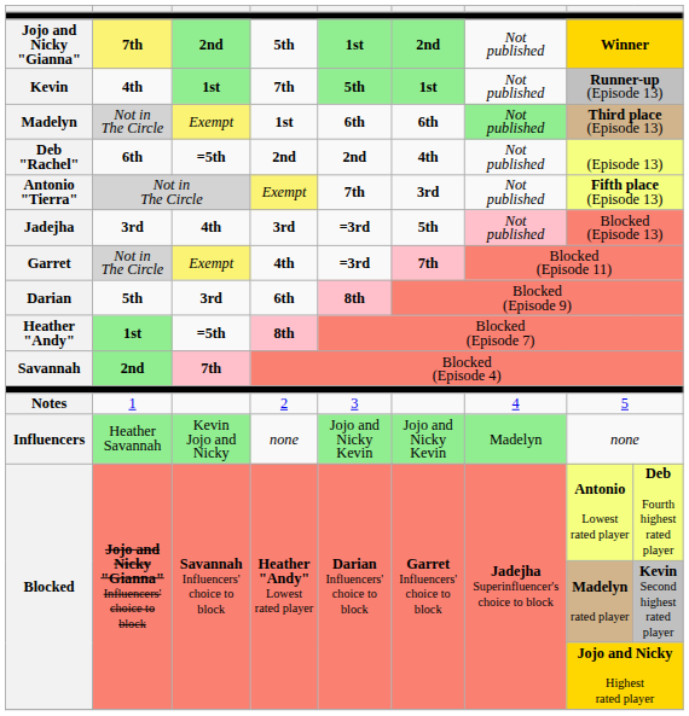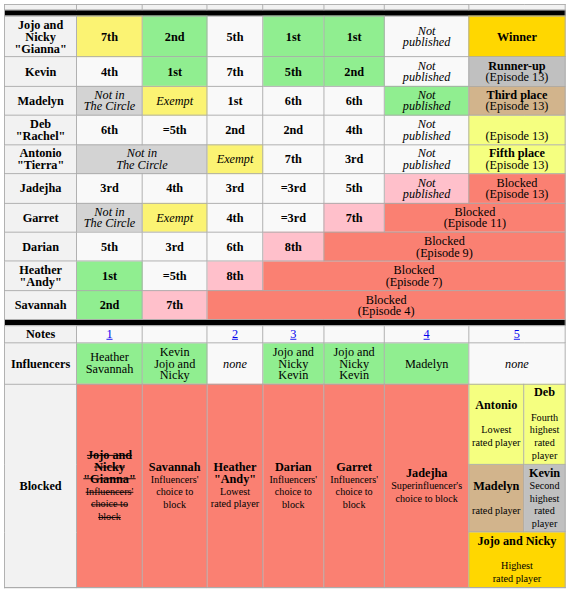 <table class="wikitable" style="text-align:center; line-height:13px; font-size:85%; width:100%;">
 <tr>
 <th style="width:7%;"></th>
 <th style="width:7%;"></th>
 <th style="width:7%;"></th>
 <th style="width:7%;"></th>
 <th style="width:7%;"></th>
 <th style="width:7%;"></th>
 <th style="width:7%;"></th>
 <th style="width:7%;" colspan=2></th>
 </tr>
 <tr>
 <th colspan="9" style="background:#000"></th>
 </tr>
 <tr>
 <th>Jojo and Nicky<br>"Gianna"</th>
 <td style="background:#FBF373;"><strong>7th</strong></td>
 <td style="background:lightgreen;"><strong>2nd</strong></td>
 <td><strong>5th</strong></td>
 <td style="background:lightgreen;"><strong>1st</strong></td>
-<td style="background:lightgreen;"><strong>2nd</strong></td>
+<td style="background:lightgreen;"><strong>1st</strong></td>
 <td><em>Not <br>published</em></td>
 <td colspan="2" style="background:gold;"><strong>Winner</strong><br></td>
 </tr>
 <tr>
 <th>Kevin</th>
 <td><strong>4th</strong></td>
 <td style="background:lightgreen"><strong>1st</strong></td>
 <td><strong>7th</strong></td>
 <td style="background:lightgreen;"><strong>5th</strong></td>
-<td style="background:lightgreen;"><strong>1st</strong></td>
+<td style="background:lightgreen;"><strong>2nd</strong></td>
 <td><em>Not <br>published</em></td>
 <td colspan="2" style="background:silver;"><strong>Runner-up</strong><br>(Episode 13)</td>
 </tr>
 <tr>
 <th>Madelyn</th>
 <td bgcolor="lightgrey"><em>Not in<br>The Circle</em></td>
 <td style="background:#FBF373;"><em>Exempt</em></td>
 <td><strong>1st</strong></td>
 <td><strong>6th</strong></td>
 <td><strong>6th</strong></td>
 <td style="background:lightgreen;"><em>Not <br>published</em></td>
 <td colspan="2" style="background:tan;"><strong>Third place</strong><br>(Episode 13)</td>
 </tr>
 <tr>
 <th>Deb<br>"Rachel"</th>
 <td><strong>6th</strong></td>
 <td><strong>=5th</strong></td>
 <td><strong>2nd</strong></td>
 <td><strong>2nd</strong></td>
 <td><strong>4th</strong></td>
 <td><em>Not <br>published</em></td>
 <td colspan="2" style="background:#F5FF80;"><br>(Episode 13)</td>
 </tr>
 <tr>
 <th>Antonio<br>"Tierra"</th>
 <td colspan="2" bgcolor="lightgrey"><em>Not in<br>The Circle</em></td>
 <td style="background:#FBF373;"><em>Exempt</em></td>
 <td><strong>7th</strong></td>
 <td><strong>3rd</strong></td>
 <td><em>Not <br>published</em></td>
 <td colspan="2" style="background:#F5FF80;"><strong>Fifth place</strong><br>(Episode 13)</td>
 </tr>
 <tr>
 <th>Jadejha</th>
 <td><strong>3rd</strong></td>
 <td><strong>4th</strong></td>
 <td><strong>3rd</strong></td>
 <td><strong>=3rd</strong></td>
 <td><strong>5th</strong></td>
 <td style="background:pink"><em>Not <br>published</em></td>
 <td colspan="2" style="background:salmon;">Blocked <br> (Episode 13)</td>
 </tr>
 <tr>
 <th>Garret</th>
 <td bgcolor="lightgrey"><em>Not in<br>The Circle</em></td>
 <td style="background:#FBF373;"><em>Exempt</em></td>
 <td><strong>4th</strong></td>
 <td><strong>=3rd</strong></td>
 <td style="background:pink"><strong>7th</strong></td>
 <td colspan="3" style="background:salmon;">Blocked <br> (Episode 11)</td>
 </tr>
 <tr>
 <th>Darian</th>
 <td><strong>5th</strong></td>
 <td><strong>3rd</strong></td>
 <td><strong>6th</strong></td>
 <td style="background:pink"><strong>8th</strong></td>
 <td colspan="4" style="background:salmon;">Blocked <br> (Episode 9)</td>
 </tr>
 <tr>
 <th>Heather<br>"Andy"</th>
 <td style="background:lightgreen"><strong>1st</strong></td>
 <td><strong>=5th</strong></td>
 <td style="background:pink"><strong>8th</strong></td>
 <td colspan="5" style="background:salmon;">Blocked <br> (Episode 7)</td>
 </tr>
 <tr>
 <th>Savannah</th>
 <td style="background:lightgreen;"><strong>2nd</strong></td>
 <td style="background:pink;"><strong>7th</strong></td>
 <td colspan="6" style="background:salmon;">Blocked <br> (Episode 4)</td>
 </tr>
 <tr>
 <th colspan="9" style="background:#000"></th>
 </tr>
 <tr>
 <th>Notes</th>
 <td><a href='#'>1</a></td>
 <td></td>
 <td><a href='#'>2</a></td>
 <td><a href='#'>3</a></td>
 <td></td>
 <td><a href='#'>4</a></td>
 <td colspan=2><a href='#'>5</a></td>
 </tr>
 <tr>
 <th>Influencers</th>
 <td style="background:lightgreen;">Heather<br>Savannah</td>
 <td style="background:lightgreen;">Kevin<br>Jojo and Nicky</td>
 <td><em>none</em></td>
 <td style="background:lightgreen;">Jojo and Nicky <br>Kevin</td>
 <td style="background:lightgreen;">Jojo and Nicky <br>Kevin</td>
 <td style="background:lightgreen;">Madelyn</td>
 <td colspan="6"><em>none</em></td>
 </tr>
 <tr>
 <th rowspan="3">Blocked</th>
 <td rowspan="3" style="background:#FA8072"><s><strong>Jojo and Nicky "Gianna"</strong><br><small>Influencers'<br>choice to block</small></s></td>
 <td rowspan="3" style="background:#FA8072"><strong>Savannah</strong><br><small>Influencers'<br>choice to block</small></td>
 <td rowspan="3" style="background:#FA8072"><strong>Heather "Andy"</strong><br><small>Lowest rated player</small></td>
 <td rowspan="3" style="background:#FA8072"><strong>Darian</strong><br><small>Influencers'<br>choice to block</small></td>
 <td rowspan="3" style="background:#FA8072"><strong>Garret</strong><br><small>Influencers'<br>choice to block</small></td>
 <td rowspan="3" style="background:#FA8072"><strong>Jadejha</strong><br><small> Superinfluencer's<br>choice to block</small></td>
 <td style="background:#F5FF80"><strong>Antonio<br><small></small></strong><br><small>Lowest<br>rated player</small></td>
 <td style="background:#F5FF80"><strong>Deb<br><small></small></strong><br><small>Fourth highest<br>rated player</small></td>
 </tr>
 <tr>
 <td style="background:tan"><strong>Madelyn</strong><br><small><br>rated player</small></td>
 <td style="background:silver"><strong>Kevin</strong><br><small>Second highest<br>rated player</small></td>
 </tr>
 <tr>
 <td style="background:gold" colspan="2"><strong>Jojo and Nicky<br><small></small></strong><br><small>Highest<br>rated player</small></td>
 </tr>
 <tr>
 </tr>
 <tr>
 </tr>
 </table>
